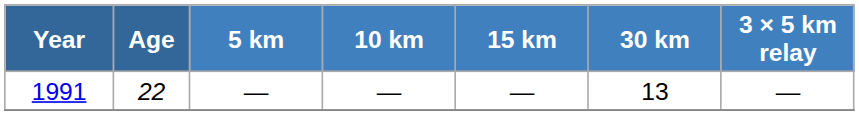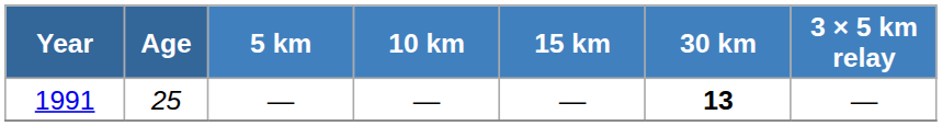 <table class="wikitable" style="font-size:95%; text-align:center; border:grey solid 1px; border-collapse:collapse; background:#ffffff;">
 <tr>
 <th style="background-color:#369; color:white; width:60px;"> Year </th>
 <th style="background-color:#369; color:white; width:40px;"> Age </th>
 <th style="background-color:#4180be; color:white; width:75px;"> 5 km </th>
 <th style="background-color:#4180be; color:white; width:75px;"> 10 km </th>
 <th style="background-color:#4180be; color:white; width:75px;"> 15 km </th>
 <th style="background-color:#4180be; color:white; width:75px;"> 30 km </th>
 <th style="background-color:#4180be; color:white; width:75px;"> 3 × 5 km <br> relay </th>
 </tr>
 <tr>
 <td><a href='#'>1991</a></td>
-<td><em>22</em></td>
+<td><em>25</em></td>
 <td>—</td>
 <td>—</td>
 <td>—</td>
-<td>13</td>
+<td><strong>13</strong></td>
 <td>—</td>
 </tr>
 <tr>
 </tr>
 </table>
